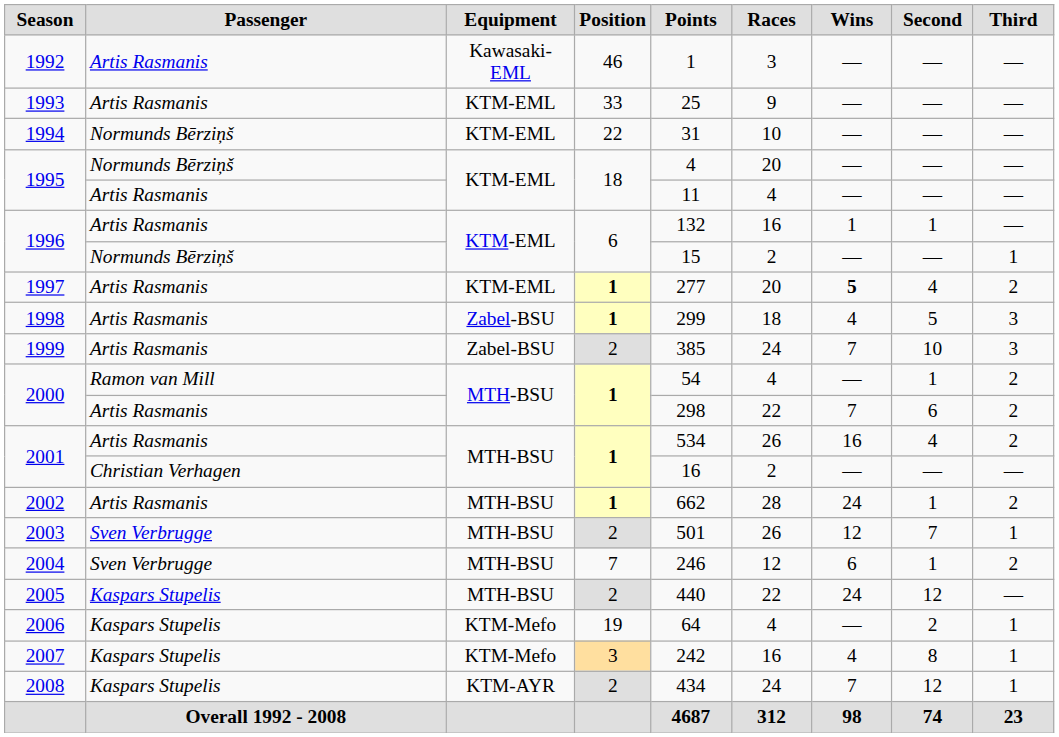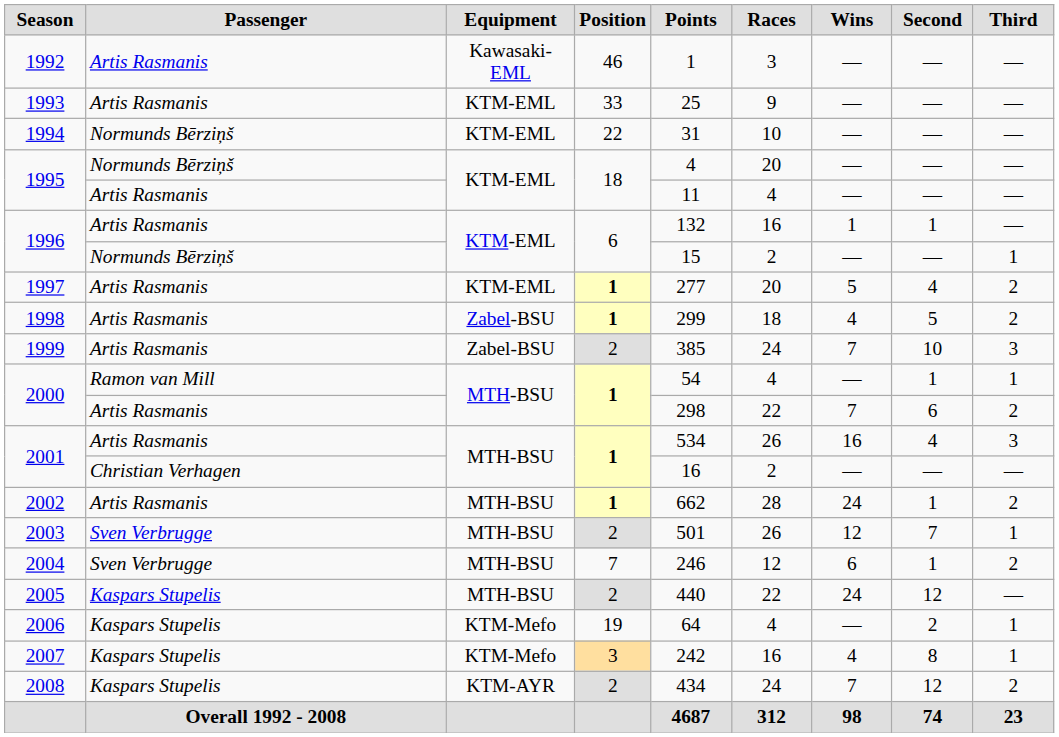 <table class="wikitable">
 <tr align="center" style="background:#dfdfdf;">
 <td width="60"><strong>Season</strong></td>
 <td width="300"><strong>Passenger</strong></td>
 <td width="100"><strong>Equipment</strong></td>
 <td width="30"><strong>Position</strong></td>
 <td width="60"><strong>Points</strong></td>
 <td width="60"><strong>Races</strong></td>
 <td width="60"><strong>Wins</strong></td>
 <td width="60"><strong>Second</strong></td>
 <td width="60"><strong>Third</strong></td>
 </tr>
 <tr align="center">
 <td><a href='#'>1992</a></td>
 <td align="left"> <em><a href='#'>Artis Rasmanis</a></em></td>
 <td>Kawasaki-<a href='#'>EML</a></td>
 <td>46</td>
 <td>1</td>
 <td>3</td>
 <td>—</td>
 <td>—</td>
 <td>—</td>
 </tr>
 <tr align="center">
 <td><a href='#'>1993</a></td>
 <td align="left"> <em>Artis Rasmanis</em></td>
 <td>KTM-EML</td>
 <td>33</td>
 <td>25</td>
 <td>9</td>
 <td>—</td>
 <td>—</td>
 <td>—</td>
 </tr>
 <tr align="center">
 <td><a href='#'>1994</a></td>
 <td align="left"> <em>Normunds Bērziņš</em></td>
 <td>KTM-EML</td>
 <td>22</td>
 <td>31</td>
 <td>10</td>
 <td>—</td>
 <td>—</td>
 <td>—</td>
 </tr>
 <tr align="center">
 <td rowspan=2><a href='#'>1995</a></td>
 <td align="left"> <em>Normunds Bērziņš</em></td>
 <td rowspan=2>KTM-EML</td>
 <td rowspan=2>18</td>
 <td>4</td>
 <td>20</td>
 <td>—</td>
 <td>—</td>
 <td>—</td>
 </tr>
 <tr align="center">
 <td align="left"> <em>Artis Rasmanis</em></td>
 <td>11</td>
 <td>4</td>
 <td>—</td>
 <td>—</td>
 <td>—</td>
 </tr>
 <tr align="center">
 <td rowspan=2><a href='#'>1996</a></td>
 <td align="left"> <em>Artis Rasmanis</em></td>
 <td rowspan=2><a href='#'>KTM</a>-EML</td>
 <td rowspan=2>6</td>
 <td>132</td>
 <td>16</td>
 <td>1</td>
 <td>1</td>
 <td>—</td>
 </tr>
 <tr align="center">
 <td align="left"> <em>Normunds Bērziņš</em></td>
 <td>15</td>
 <td>2</td>
 <td>—</td>
 <td>—</td>
 <td>1</td>
 </tr>
 <tr align="center">
 <td><a href='#'>1997</a></td>
 <td align="left"> <em>Artis Rasmanis</em></td>
 <td>KTM-EML</td>
 <td style="background:#ffffbf;"><strong>1</strong></td>
 <td>277</td>
 <td>20</td>
-<td><strong>5</strong></td>
+<td>5</td>
 <td>4</td>
 <td>2</td>
 </tr>
 <tr align="center">
 <td><a href='#'>1998</a></td>
 <td align="left"> <em>Artis Rasmanis</em></td>
 <td><a href='#'>Zabel</a>-BSU</td>
 <td style="background:#ffffbf;"><strong>1</strong></td>
 <td>299</td>
 <td>18</td>
 <td>4</td>
 <td>5</td>
-<td>3</td>
+<td>2</td>
 </tr>
 <tr align="center">
 <td><a href='#'>1999</a></td>
 <td align="left"> <em>Artis Rasmanis</em></td>
 <td>Zabel-BSU</td>
 <td style="background:#dfdfdf;">2</td>
 <td>385</td>
 <td>24</td>
 <td>7</td>
 <td>10</td>
 <td>3</td>
 </tr>
 <tr align="center">
 <td rowspan=2><a href='#'>2000</a></td>
 <td align="left"> <em>Ramon van Mill</em></td>
 <td rowspan=2><a href='#'>MTH</a>-BSU</td>
 <td rowspan=2 style="background:#ffffbf;"><strong>1</strong></td>
 <td>54</td>
 <td>4</td>
 <td>—</td>
 <td>1</td>
-<td>2</td>
+<td>1</td>
 </tr>
 <tr align="center">
 <td align="left"> <em>Artis Rasmanis</em></td>
 <td>298</td>
 <td>22</td>
 <td>7</td>
 <td>6</td>
 <td>2</td>
 </tr>
 <tr align="center">
 <td rowspan=2><a href='#'>2001</a></td>
 <td align="left"> <em>Artis Rasmanis</em></td>
 <td rowspan=2>MTH-BSU</td>
 <td rowspan=2 style="background:#ffffbf;"><strong>1</strong></td>
 <td>534</td>
 <td>26</td>
 <td>16</td>
 <td>4</td>
-<td>2</td>
+<td>3</td>
 </tr>
 <tr align="center">
 <td align="left"> <em>Christian Verhagen</em></td>
 <td>16</td>
 <td>2</td>
 <td>—</td>
 <td>—</td>
 <td>—</td>
 </tr>
 <tr align="center">
 <td><a href='#'>2002</a></td>
 <td align="left"> <em>Artis Rasmanis</em></td>
 <td>MTH-BSU</td>
 <td style="background:#ffffbf;"><strong>1</strong></td>
 <td>662</td>
 <td>28</td>
 <td>24</td>
 <td>1</td>
 <td>2</td>
 </tr>
 <tr align="center">
 <td><a href='#'>2003</a></td>
 <td align="left"> <em><a href='#'>Sven Verbrugge</a></em></td>
 <td>MTH-BSU</td>
 <td style="background:#dfdfdf;">2</td>
 <td>501</td>
 <td>26</td>
 <td>12</td>
 <td>7</td>
 <td>1</td>
 </tr>
 <tr align="center">
 <td><a href='#'>2004</a></td>
 <td align="left"> <em>Sven Verbrugge</em></td>
 <td>MTH-BSU</td>
 <td>7</td>
 <td>246</td>
 <td>12</td>
 <td>6</td>
 <td>1</td>
 <td>2</td>
 </tr>
 <tr align="center">
 <td><a href='#'>2005</a></td>
 <td align="left"> <em><a href='#'>Kaspars Stupelis</a></em></td>
 <td>MTH-BSU</td>
 <td style="background:#dfdfdf;">2</td>
 <td>440</td>
 <td>22</td>
 <td>24</td>
 <td>12</td>
 <td>—</td>
 </tr>
 <tr align="center">
 <td><a href='#'>2006</a></td>
 <td align="left"> <em>Kaspars Stupelis</em></td>
 <td>KTM-Mefo</td>
 <td>19</td>
 <td>64</td>
 <td>4</td>
 <td>—</td>
 <td>2</td>
 <td>1</td>
 </tr>
 <tr align="center">
 <td><a href='#'>2007</a></td>
 <td align="left"> <em>Kaspars Stupelis</em></td>
 <td>KTM-Mefo</td>
 <td style="background:#ffdf9f;">3</td>
 <td>242</td>
 <td>16</td>
 <td>4</td>
 <td>8</td>
 <td>1</td>
 </tr>
 <tr align="center">
 <td><a href='#'>2008</a></td>
 <td align="left"> <em>Kaspars Stupelis</em></td>
 <td>KTM-AYR</td>
 <td style="background:#dfdfdf;">2</td>
 <td>434</td>
 <td>24</td>
 <td>7</td>
 <td>12</td>
-<td>1</td>
+<td>2</td>
 </tr>
 <tr align="center" style="background:#dfdfdf;">
 <td></td>
 <td align="center"><strong>Overall 1992 - 2008</strong></td>
 <td></td>
 <td></td>
 <td><strong>4687</strong></td>
 <td><strong>312</strong></td>
 <td><strong>98</strong></td>
 <td><strong>74</strong></td>
 <td><strong>23</strong></td>
 </tr>
 </table>
